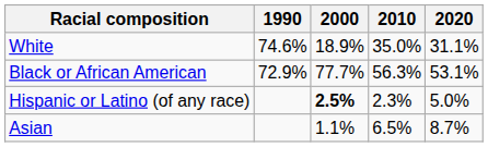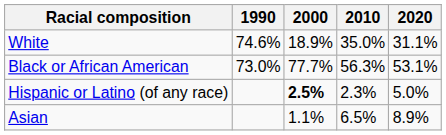 <table class="wikitable sortable collapsible" style="font-size: 90%;">
 <tr>
 <th>Racial composition</th>
 <th>1990</th>
 <th>2000</th>
 <th>2010</th>
 <th>2020</th>
 </tr>
 <tr>
 <td><a href='#'>White</a></td>
 <td>74.6%</td>
 <td>18.9%</td>
 <td>35.0%</td>
 <td>31.1%</td>
 </tr>
 <tr>
 <td><a href='#'>Black or African American</a></td>
-<td>72.9%</td>
+<td>73.0%</td>
 <td>77.7%</td>
 <td>56.3%</td>
 <td>53.1%</td>
 </tr>
 <tr>
 <td><a href='#'>Hispanic or Latino</a> (of any race)</td>
 <td></td>
 <td><strong>2.5%</strong></td>
 <td>2.3%</td>
 <td>5.0%</td>
 </tr>
 <tr>
 <td><a href='#'>Asian</a></td>
 <td></td>
 <td>1.1%</td>
 <td>6.5%</td>
-<td>8.7%</td>
+<td>8.9%</td>
 </tr>
 </table>
